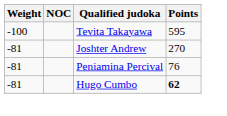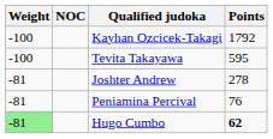 <table class="wikitable">
 <tr>
 <th>Weight</th>
 <th>NOC</th>
 <th>Qualified judoka</th>
 <th>Points</th>
+</tr>
+<tr>
+<td>-100</td>
+<td></td>
+<td><a href='#'>Kayhan Ozcicek-Takagi</a></td>
+<td>1792</td>
 </tr>
 <tr>
 <td>-100</td>
 <td></td>
 <td><a href='#'>Tevita Takayawa</a></td>
 <td>595</td>
 </tr>
 <tr>
 <td>-81</td>
 <td></td>
 <td><a href='#'>Joshter Andrew</a></td>
-<td>270</td>
+<td>278</td>
 </tr>
 <tr>
 <td>-81</td>
 <td></td>
 <td><a href='#'>Peniamina Percival</a></td>
 <td>76</td>
 </tr>
 <tr>
-<td>-81</td>
+<td style="background: lightgreen;">-81</td>
 <td></td>
 <td><a href='#'>Hugo Cumbo</a></td>
 <td><strong>62</strong></td>
 </tr>
 </table>
